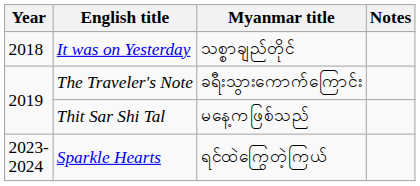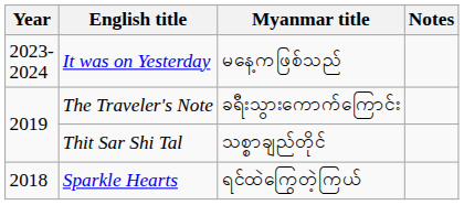 <table class="wikitable">
 <tr>
 <th width=10>Year</th>
 <th>English title</th>
 <th>Myanmar title</th>
 <th>Notes</th>
 </tr>
 <tr>
-<td>2018</td>
+<td>2023-2024</td>
 <td><em><a href='#'>It was on Yesterday</a></em></td>
-<td>သစ္စာချည်တိုင်</td>
+<td>မနေ့ကဖြစ်သည်</td>
 <td></td>
 </tr>
 <tr>
 <td rowspan="2">2019</td>
 <td><em>The Traveler's Note</em></td>
 <td>ခရီးသွားကောက်ကြောင်း</td>
 <td></td>
 </tr>
 <tr>
 <td><em>Thit Sar Shi Tal</em></td>
-<td>မနေ့ကဖြစ်သည်</td>
+<td>သစ္စာချည်တိုင်</td>
 <td></td>
 </tr>
 <tr>
-<td>2023-2024</td>
+<td>2018</td>
 <td><em><a href='#'>Sparkle Hearts</a></em></td>
 <td>ရင်ထဲကြွေတဲ့ကြယ်</td>
 <td></td>
 </tr>
 </table>
